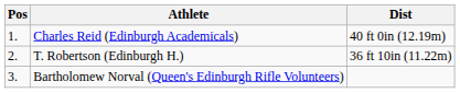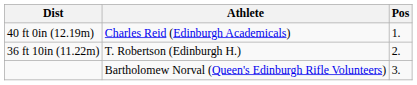 <table class="wikitable">
 <tr>
+<th>Dist</th>
+<th>Athlete</th>
 <th>Pos</th>
-<th>Athlete</th>
-<th>Dist</th>
 </tr>
 <tr>
+<td>40 ft 0in (12.19m)</td>
+<td><a href='#'>Charles Reid</a> (<a href='#'>Edinburgh Academicals</a>)</td>
 <td>1.</td>
-<td><a href='#'>Charles Reid</a> (<a href='#'>Edinburgh Academicals</a>)</td>
-<td>40 ft 0in (12.19m)</td>
 </tr>
 <tr>
+<td>36 ft 10in (11.22m)</td>
+<td>T. Robertson (Edinburgh H.)</td>
 <td>2.</td>
-<td>T. Robertson (Edinburgh H.)</td>
-<td>36 ft 10in (11.22m)</td>
 </tr>
 <tr>
+<td></td>
+<td>Bartholomew Norval (<a href='#'>Queen's Edinburgh Rifle Volunteers</a>)</td>
 <td>3.</td>
-<td>Bartholomew Norval (<a href='#'>Queen's Edinburgh Rifle Volunteers</a>)</td>
-<td></td>
 </tr>
 </table>
